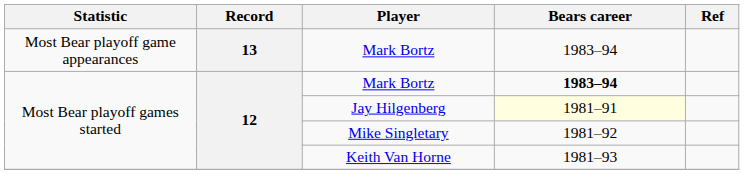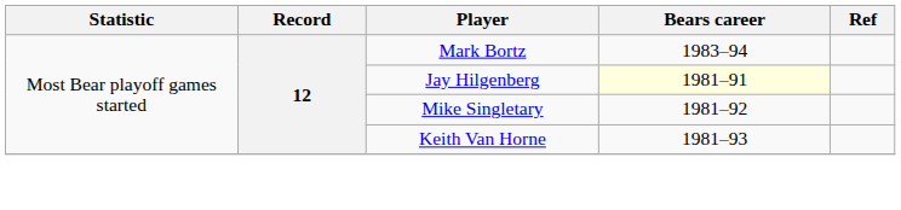 <table class="sortable wikitable" style="text-align:center" width="60%">
 <tr>
 <th scope="col" width=18%>Statistic</th>
 <th scope="col" width=10% class="unsortable">Record</th>
 <th scope="col" width=18%>Player</th>
 <th scope="col" width=18%>Bears career</th>
 <th scope="col" width=5% class="unsortable">Ref</th>
 </tr>
 <tr>
-<td>Most Bear playoff game appearances</td>
-<th>13</th>
-<td><a href='#'>Mark Bortz</a></td>
-<td>1983–94</td>
-<td></td>
-</tr>
-<tr>
 <td rowSpan="4">Most Bear playoff games started</td>
 <th rowSpan="4">12</th>
 <td><a href='#'>Mark Bortz</a></td>
-<td><strong>1983–94</strong></td>
+<td>1983–94</td>
 <td></td>
 </tr>
 <tr>
 <td><a href='#'>Jay Hilgenberg</a></td>
 <td style="background: lightyellow;">1981–91</td>
 <td></td>
 </tr>
 <tr>
 <td><a href='#'>Mike Singletary</a></td>
 <td>1981–92</td>
 <td></td>
 </tr>
 <tr>
 <td><a href='#'>Keith Van Horne</a></td>
 <td>1981–93</td>
 <td></td>
 </tr>
 <tr>
 </tr>
 </table>
